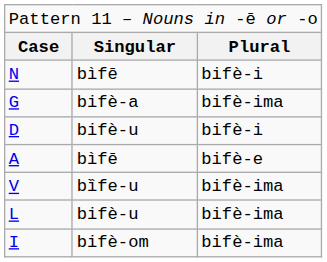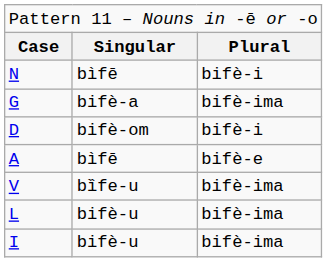 <table class="wikitable">
 <tr>
 <td colspan="3">Pattern 11 – <em>Nouns in</em> -ē <em>or</em> -o</td>
 </tr>
 <tr>
 <th>Case</th>
 <th>Singular</th>
 <th>Plural</th>
 </tr>
 <tr>
 <td><a href='#'>N</a></td>
 <td>bìfē</td>
 <td>bifè-i</td>
 </tr>
 <tr>
 <td><a href='#'>G</a></td>
 <td>bifè-a</td>
 <td>bifè-ima</td>
 </tr>
 <tr>
 <td><a href='#'>D</a></td>
-<td>bifè-u</td>
+<td>bifè-om</td>
 <td>bifè-i</td>
 </tr>
 <tr>
 <td><a href='#'>A</a></td>
 <td>bìfē</td>
 <td>bifè-e</td>
 </tr>
 <tr>
 <td><a href='#'>V</a></td>
 <td>bȉfe-u</td>
 <td>bifè-ima</td>
 </tr>
 <tr>
 <td><a href='#'>L</a></td>
 <td>bifè-u</td>
 <td>bifè-ima</td>
 </tr>
 <tr>
 <td><a href='#'>I</a></td>
-<td>bifè-om</td>
+<td>bifè-u</td>
 <td>bifè-ima</td>
 </tr>
 </table>
